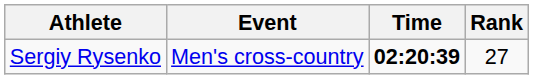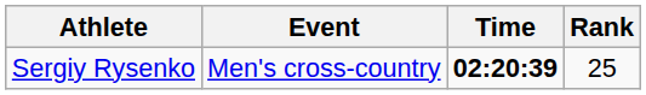 <table class=wikitable style="font-size:90%">
 <tr>
 <th>Athlete</th>
 <th>Event</th>
 <th>Time</th>
 <th>Rank</th>
 </tr>
 <tr align=center>
 <td align=left><a href='#'>Sergiy Rysenko</a></td>
 <td align=left><a href='#'>Men's cross-country</a></td>
 <td><strong>02:20:39</strong></td>
-<td>27</td>
+<td>25</td>
 </tr>
 </table>
